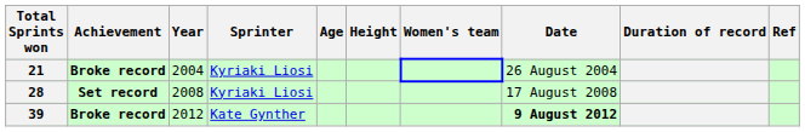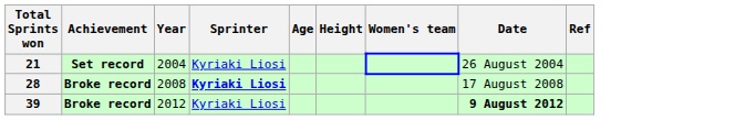 <table class="wikitable" style="text-align: center; font-size: 90%; margin-left: 1em;">
 <tr>
 <th>Total<br>Sprints<br>won</th>
 <th>Achievement</th>
 <th>Year</th>
 <th>Sprinter</th>
 <th>Age</th>
 <th>Height</th>
 <th>Women's team</th>
 <th>Date</th>
-<th>Duration of record</th>
 <th>Ref</th>
 </tr>
 <tr style="background-color: #ccffcc;">
 <td style="background-color: #f2f2f2;"><strong>21</strong></td>
-<td><strong>Broke record</strong></td>
+<td><strong>Set record</strong></td>
 <td>2004</td>
 <td style="text-align: left;" data-sort-value="Liosi, Kyriaki"><a href='#'>Kyriaki Liosi</a></td>
 <td></td>
 <td></td>
 <td style="border: 2px solid blue; text-align: left;"></td>
 <td style="text-align: right;">26 August 2004</td>
-<td style="background-color: #f2f2f2; text-align: left;"></td>
 <td></td>
 </tr>
 <tr style="background-color: #ccffcc;">
 <td style="background-color: #f2f2f2;"><strong>28</strong></td>
-<td><strong>Set record</strong></td>
+<td><strong>Broke record</strong></td>
 <td>2008</td>
-<td style="text-align: left;" data-sort-value="Liosi, Kyriaki"><a href='#'>Kyriaki Liosi</a></td>
+<td style="text-align: left;" data-sort-value="Liosi, Kyriaki"><strong><a href='#'>Kyriaki Liosi</a></strong></td>
 <td></td>
 <td></td>
 <td style="text-align: left;"></td>
 <td style="text-align: right;">17 August 2008</td>
-<td style="background-color: #f2f2f2; text-align: left;"></td>
 <td></td>
 </tr>
 <tr style="background-color: #ccffcc;">
 <td style="background-color: #f2f2f2;"><strong>39</strong></td>
 <td><strong>Broke record</strong></td>
 <td>2012</td>
-<td style="text-align: left;" data-sort-value="Gynther, Kate"><a href='#'>Kate Gynther</a></td>
+<td style="text-align: left;" data-sort-value="Liosi, Kyriaki"><a href='#'>Kyriaki Liosi</a></td>
 <td></td>
 <td></td>
 <td style="text-align: left;"></td>
 <td style="text-align: right;"><strong>9 August 2012</strong></td>
-<td style="background-color: #f2f2f2; text-align: left;"></td>
 <td></td>
 </tr>
 </table>
